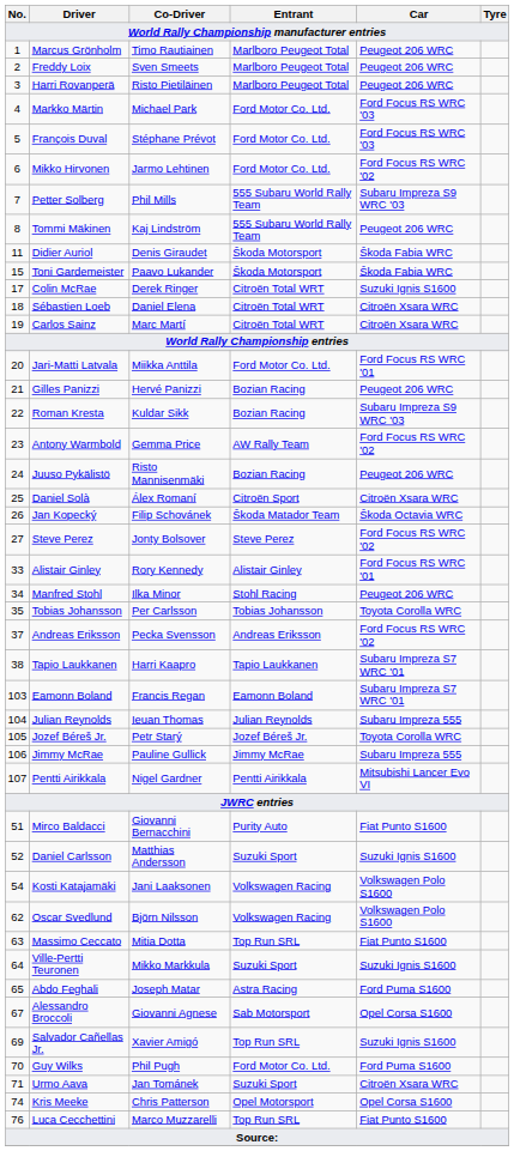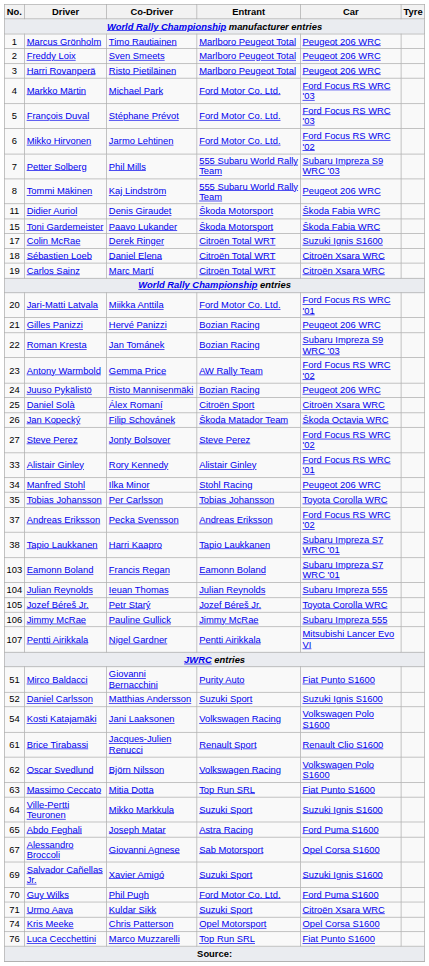 <table class="wikitable" style="font-size: 85%;">
 <tr>
 <th>No.</th>
 <th>Driver</th>
 <th>Co-Driver</th>
 <th>Entrant</th>
 <th>Car</th>
 <th>Tyre</th>
 </tr>
 <tr>
 <td style="background-color:#EAECF0; text-align:center" colspan="6"><strong><em><a href='#'>World Rally Championship</a> manufacturer entries</em></strong></td>
 </tr>
 <tr>
 <td align="center">1</td>
 <td> <a href='#'>Marcus Grönholm</a></td>
 <td> <a href='#'>Timo Rautiainen</a></td>
 <td> <a href='#'>Marlboro Peugeot Total</a></td>
 <td><a href='#'>Peugeot 206 WRC</a></td>
 <td align="center"></td>
 </tr>
 <tr>
 <td align="center">2</td>
 <td> <a href='#'>Freddy Loix</a></td>
 <td> <a href='#'>Sven Smeets</a></td>
 <td> <a href='#'>Marlboro Peugeot Total</a></td>
 <td><a href='#'>Peugeot 206 WRC</a></td>
 <td align="center"></td>
 </tr>
 <tr>
 <td align="center">3</td>
 <td> <a href='#'>Harri Rovanperä</a></td>
 <td> <a href='#'>Risto Pietiläinen</a></td>
 <td> <a href='#'>Marlboro Peugeot Total</a></td>
 <td><a href='#'>Peugeot 206 WRC</a></td>
 <td align="center"></td>
 </tr>
 <tr>
 <td align="center">4</td>
 <td> <a href='#'>Markko Märtin</a></td>
 <td> <a href='#'>Michael Park</a></td>
 <td> <a href='#'>Ford Motor Co. Ltd.</a></td>
 <td><a href='#'>Ford Focus RS WRC '03</a></td>
 <td align="center"></td>
 </tr>
 <tr>
 <td align="center">5</td>
 <td> <a href='#'>François Duval</a></td>
 <td> <a href='#'>Stéphane Prévot</a></td>
 <td> <a href='#'>Ford Motor Co. Ltd.</a></td>
 <td><a href='#'>Ford Focus RS WRC '03</a></td>
 <td align="center"></td>
 </tr>
 <tr>
 <td align="center">6</td>
 <td> <a href='#'>Mikko Hirvonen</a></td>
 <td> <a href='#'>Jarmo Lehtinen</a></td>
 <td> <a href='#'>Ford Motor Co. Ltd.</a></td>
 <td><a href='#'>Ford Focus RS WRC '02</a></td>
 <td align="center"></td>
 </tr>
 <tr>
 <td align="center">7</td>
 <td> <a href='#'>Petter Solberg</a></td>
 <td> <a href='#'>Phil Mills</a></td>
 <td> <a href='#'>555 Subaru World Rally Team</a></td>
 <td><a href='#'>Subaru Impreza S9 WRC '03</a></td>
 <td align="center"></td>
 </tr>
 <tr>
 <td align="center">8</td>
 <td> <a href='#'>Tommi Mäkinen</a></td>
 <td> <a href='#'>Kaj Lindström</a></td>
 <td> <a href='#'>555 Subaru World Rally Team</a></td>
 <td><a href='#'>Peugeot 206 WRC</a></td>
 <td align="center"></td>
 </tr>
 <tr>
 <td align="center">11</td>
 <td> <a href='#'>Didier Auriol</a></td>
 <td> <a href='#'>Denis Giraudet</a></td>
 <td> <a href='#'>Škoda Motorsport</a></td>
 <td><a href='#'>Škoda Fabia WRC</a></td>
 <td align="center"></td>
 </tr>
 <tr>
 <td align="center">15</td>
 <td> <a href='#'>Toni Gardemeister</a></td>
 <td> <a href='#'>Paavo Lukander</a></td>
 <td> <a href='#'>Škoda Motorsport</a></td>
 <td><a href='#'>Škoda Fabia WRC</a></td>
 <td align="center"></td>
 </tr>
 <tr>
 <td align="center">17</td>
 <td> <a href='#'>Colin McRae</a></td>
 <td> <a href='#'>Derek Ringer</a></td>
 <td> <a href='#'>Citroën Total WRT</a></td>
 <td><a href='#'>Suzuki Ignis S1600</a></td>
 <td align="center"></td>
 </tr>
 <tr>
 <td align="center">18</td>
 <td> <a href='#'>Sébastien Loeb</a></td>
 <td> <a href='#'>Daniel Elena</a></td>
 <td> <a href='#'>Citroën Total WRT</a></td>
 <td><a href='#'>Citroën Xsara WRC</a></td>
 <td align="center"></td>
 </tr>
 <tr>
 <td align="center">19</td>
 <td> <a href='#'>Carlos Sainz</a></td>
 <td> <a href='#'>Marc Martí</a></td>
 <td> <a href='#'>Citroën Total WRT</a></td>
 <td><a href='#'>Citroën Xsara WRC</a></td>
 <td align="center"></td>
 </tr>
 <tr>
 <td style="background-color:#EAECF0; text-align:center" colspan="6"><strong><em><a href='#'>World Rally Championship</a> entries</em></strong></td>
 </tr>
 <tr>
 <td align="center">20</td>
 <td> <a href='#'>Jari-Matti Latvala</a></td>
 <td> <a href='#'>Miikka Anttila</a></td>
 <td> <a href='#'>Ford Motor Co. Ltd.</a></td>
 <td><a href='#'>Ford Focus RS WRC '01</a></td>
 <td align="center"></td>
 </tr>
 <tr>
 <td align="center">21</td>
 <td> <a href='#'>Gilles Panizzi</a></td>
 <td> <a href='#'>Hervé Panizzi</a></td>
 <td> <a href='#'>Bozian Racing</a></td>
 <td><a href='#'>Peugeot 206 WRC</a></td>
 <td align="center"></td>
 </tr>
 <tr>
 <td align="center">22</td>
 <td> <a href='#'>Roman Kresta</a></td>
-<td> <a href='#'>Kuldar Sikk</a></td>
+<td> <a href='#'>Jan Tománek</a></td>
 <td> <a href='#'>Bozian Racing</a></td>
 <td><a href='#'>Subaru Impreza S9 WRC '03</a></td>
 <td align="center"></td>
 </tr>
 <tr>
 <td align="center">23</td>
 <td> <a href='#'>Antony Warmbold</a></td>
 <td> <a href='#'>Gemma Price</a></td>
 <td> <a href='#'>AW Rally Team</a></td>
 <td><a href='#'>Ford Focus RS WRC '02</a></td>
 <td align="center"></td>
 </tr>
 <tr>
 <td align="center">24</td>
 <td> <a href='#'>Juuso Pykälistö</a></td>
 <td> <a href='#'>Risto Mannisenmäki</a></td>
 <td> <a href='#'>Bozian Racing</a></td>
 <td><a href='#'>Peugeot 206 WRC</a></td>
 <td align="center"></td>
 </tr>
 <tr>
 <td align="center">25</td>
 <td> <a href='#'>Daniel Solà</a></td>
 <td> <a href='#'>Álex Romaní</a></td>
 <td> <a href='#'>Citroën Sport</a></td>
 <td><a href='#'>Citroën Xsara WRC</a></td>
 <td align="center"></td>
 </tr>
 <tr>
 <td align="center">26</td>
 <td> <a href='#'>Jan Kopecký</a></td>
 <td> <a href='#'>Filip Schovánek</a></td>
 <td> <a href='#'>Škoda Matador Team</a></td>
 <td><a href='#'>Škoda Octavia WRC</a></td>
 <td align="center"></td>
 </tr>
 <tr>
 <td align="center">27</td>
 <td> <a href='#'>Steve Perez</a></td>
 <td> <a href='#'>Jonty Bolsover</a></td>
 <td> <a href='#'>Steve Perez</a></td>
 <td><a href='#'>Ford Focus RS WRC '02</a></td>
 <td></td>
 </tr>
 <tr>
 <td align="center">33</td>
 <td> <a href='#'>Alistair Ginley</a></td>
 <td> <a href='#'>Rory Kennedy</a></td>
 <td> <a href='#'>Alistair Ginley</a></td>
 <td><a href='#'>Ford Focus RS WRC '01</a></td>
 <td></td>
 </tr>
 <tr>
 <td align="center">34</td>
 <td> <a href='#'>Manfred Stohl</a></td>
 <td> <a href='#'>Ilka Minor</a></td>
 <td> <a href='#'>Stohl Racing</a></td>
 <td><a href='#'>Peugeot 206 WRC</a></td>
 <td align="center"></td>
 </tr>
 <tr>
 <td align="center">35</td>
 <td> <a href='#'>Tobias Johansson</a></td>
 <td> <a href='#'>Per Carlsson</a></td>
 <td> <a href='#'>Tobias Johansson</a></td>
 <td><a href='#'>Toyota Corolla WRC</a></td>
 <td></td>
 </tr>
 <tr>
 <td align="center">37</td>
 <td> <a href='#'>Andreas Eriksson</a></td>
 <td> <a href='#'>Pecka Svensson</a></td>
 <td> <a href='#'>Andreas Eriksson</a></td>
 <td><a href='#'>Ford Focus RS WRC '02</a></td>
 <td></td>
 </tr>
 <tr>
 <td align="center">38</td>
 <td> <a href='#'>Tapio Laukkanen</a></td>
 <td> <a href='#'>Harri Kaapro</a></td>
 <td> <a href='#'>Tapio Laukkanen</a></td>
 <td><a href='#'>Subaru Impreza S7 WRC '01</a></td>
 <td></td>
 </tr>
 <tr>
 <td align="center">103</td>
 <td> <a href='#'>Eamonn Boland</a></td>
 <td> <a href='#'>Francis Regan</a></td>
 <td> <a href='#'>Eamonn Boland</a></td>
 <td><a href='#'>Subaru Impreza S7 WRC '01</a></td>
 <td></td>
 </tr>
 <tr>
 <td align="center">104</td>
 <td> <a href='#'>Julian Reynolds</a></td>
 <td> <a href='#'>Ieuan Thomas</a></td>
 <td> <a href='#'>Julian Reynolds</a></td>
 <td><a href='#'>Subaru Impreza 555</a></td>
 <td></td>
 </tr>
 <tr>
 <td align="center">105</td>
 <td> <a href='#'>Jozef Béreš Jr.</a></td>
 <td> <a href='#'>Petr Starý</a></td>
 <td> <a href='#'>Jozef Béreš Jr.</a></td>
 <td><a href='#'>Toyota Corolla WRC</a></td>
 <td></td>
 </tr>
 <tr>
 <td align="center">106</td>
 <td> <a href='#'>Jimmy McRae</a></td>
 <td> <a href='#'>Pauline Gullick</a></td>
 <td> <a href='#'>Jimmy McRae</a></td>
 <td><a href='#'>Subaru Impreza 555</a></td>
 <td></td>
 </tr>
 <tr>
 <td align="center">107</td>
 <td> <a href='#'>Pentti Airikkala</a></td>
 <td> <a href='#'>Nigel Gardner</a></td>
 <td> <a href='#'>Pentti Airikkala</a></td>
 <td><a href='#'>Mitsubishi Lancer Evo VI</a></td>
 <td></td>
 </tr>
 <tr>
 <td style="background-color:#EAECF0; text-align:center" colspan="6"><strong><em><a href='#'>JWRC</a> entries</em></strong></td>
 </tr>
 <tr>
 <td align="center">51</td>
 <td> <a href='#'>Mirco Baldacci</a></td>
 <td> <a href='#'>Giovanni Bernacchini</a></td>
 <td> <a href='#'>Purity Auto</a></td>
 <td><a href='#'>Fiat Punto S1600</a></td>
 <td align="center"></td>
 </tr>
 <tr>
 <td align="center">52</td>
 <td> <a href='#'>Daniel Carlsson</a></td>
 <td> <a href='#'>Matthias Andersson</a></td>
 <td> <a href='#'>Suzuki Sport</a></td>
 <td><a href='#'>Suzuki Ignis S1600</a></td>
 <td align="center"></td>
 </tr>
 <tr>
 <td align="center">54</td>
 <td> <a href='#'>Kosti Katajamäki</a></td>
 <td> <a href='#'>Jani Laaksonen</a></td>
 <td> <a href='#'>Volkswagen Racing</a></td>
 <td><a href='#'>Volkswagen Polo S1600</a></td>
 <td align="center"></td>
 </tr>
 <tr>
+<td align="center">61</td>
+<td> <a href='#'>Brice Tirabassi</a></td>
+<td> <a href='#'>Jacques-Julien Renucci</a></td>
+<td> <a href='#'>Renault Sport</a></td>
+<td><a href='#'>Renault Clio S1600</a></td>
+<td align="center"></td>
+</tr>
+<tr>
 <td align="center">62</td>
 <td> <a href='#'>Oscar Svedlund</a></td>
 <td> <a href='#'>Björn Nilsson</a></td>
 <td> <a href='#'>Volkswagen Racing</a></td>
 <td><a href='#'>Volkswagen Polo S1600</a></td>
 <td align="center"></td>
 </tr>
 <tr>
 <td align="center">63</td>
 <td> <a href='#'>Massimo Ceccato</a></td>
 <td> <a href='#'>Mitia Dotta</a></td>
 <td> <a href='#'>Top Run SRL</a></td>
 <td><a href='#'>Fiat Punto S1600</a></td>
 <td align="center"></td>
 </tr>
 <tr>
 <td align="center">64</td>
 <td> <a href='#'>Ville-Pertti Teuronen</a></td>
 <td> <a href='#'>Mikko Markkula</a></td>
 <td> <a href='#'>Suzuki Sport</a></td>
 <td><a href='#'>Suzuki Ignis S1600</a></td>
 <td align="center"></td>
 </tr>
 <tr>
 <td align="center">65</td>
 <td> <a href='#'>Abdo Feghali</a></td>
 <td> <a href='#'>Joseph Matar</a></td>
 <td> <a href='#'>Astra Racing</a></td>
 <td><a href='#'>Ford Puma S1600</a></td>
 <td align="center"></td>
 </tr>
 <tr>
 <td align="center">67</td>
 <td> <a href='#'>Alessandro Broccoli</a></td>
 <td> <a href='#'>Giovanni Agnese</a></td>
 <td> <a href='#'>Sab Motorsport</a></td>
 <td><a href='#'>Opel Corsa S1600</a></td>
 <td align="center"></td>
 </tr>
 <tr>
 <td align="center">69</td>
 <td> <a href='#'>Salvador Cañellas Jr.</a></td>
 <td> <a href='#'>Xavier Amigó</a></td>
-<td> <a href='#'>Top Run SRL</a></td>
+<td> <a href='#'>Suzuki Sport</a></td>
 <td><a href='#'>Suzuki Ignis S1600</a></td>
 <td align="center"></td>
 </tr>
 <tr>
 <td align="center">70</td>
 <td> <a href='#'>Guy Wilks</a></td>
 <td> <a href='#'>Phil Pugh</a></td>
 <td> <a href='#'>Ford Motor Co. Ltd.</a></td>
 <td><a href='#'>Ford Puma S1600</a></td>
 <td align="center"></td>
 </tr>
 <tr>
 <td align="center">71</td>
 <td> <a href='#'>Urmo Aava</a></td>
-<td> <a href='#'>Jan Tománek</a></td>
+<td> <a href='#'>Kuldar Sikk</a></td>
 <td> <a href='#'>Suzuki Sport</a></td>
 <td><a href='#'>Citroën Xsara WRC</a></td>
 <td align="center"></td>
 </tr>
 <tr>
 <td align="center">74</td>
 <td> <a href='#'>Kris Meeke</a></td>
 <td> <a href='#'>Chris Patterson</a></td>
 <td> <a href='#'>Opel Motorsport</a></td>
 <td><a href='#'>Opel Corsa S1600</a></td>
 <td align="center"></td>
 </tr>
 <tr>
 <td align="center">76</td>
 <td> <a href='#'>Luca Cecchettini</a></td>
 <td> <a href='#'>Marco Muzzarelli</a></td>
 <td> <a href='#'>Top Run SRL</a></td>
 <td><a href='#'>Fiat Punto S1600</a></td>
 <td align="center"></td>
 </tr>
 <tr>
 <td style="background-color:#EAECF0; text-align:center" colspan="6"><strong>Source:</strong></td>
 </tr>
 <tr>
 </tr>
 </table>
